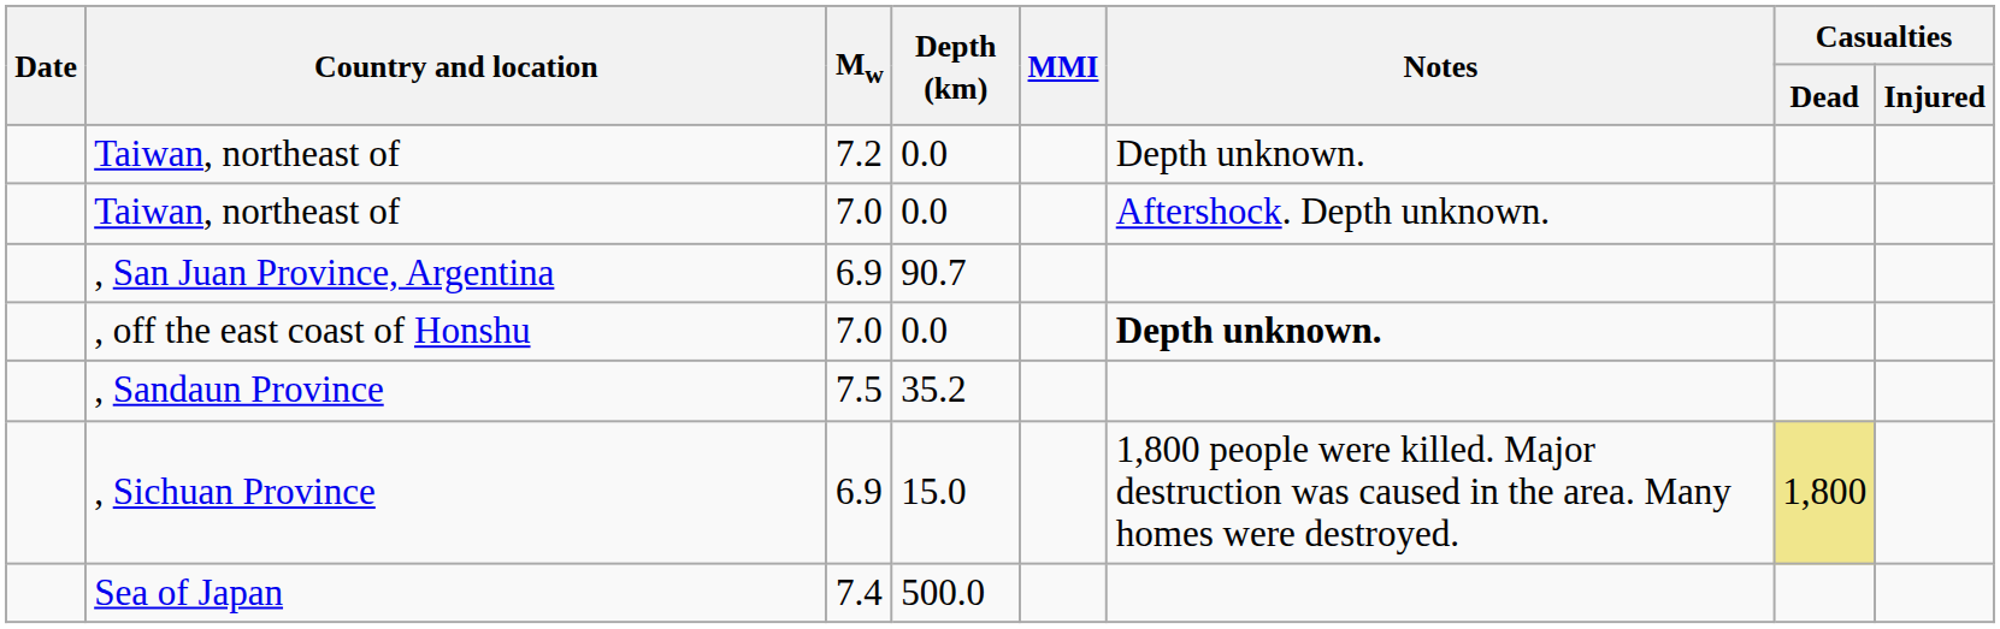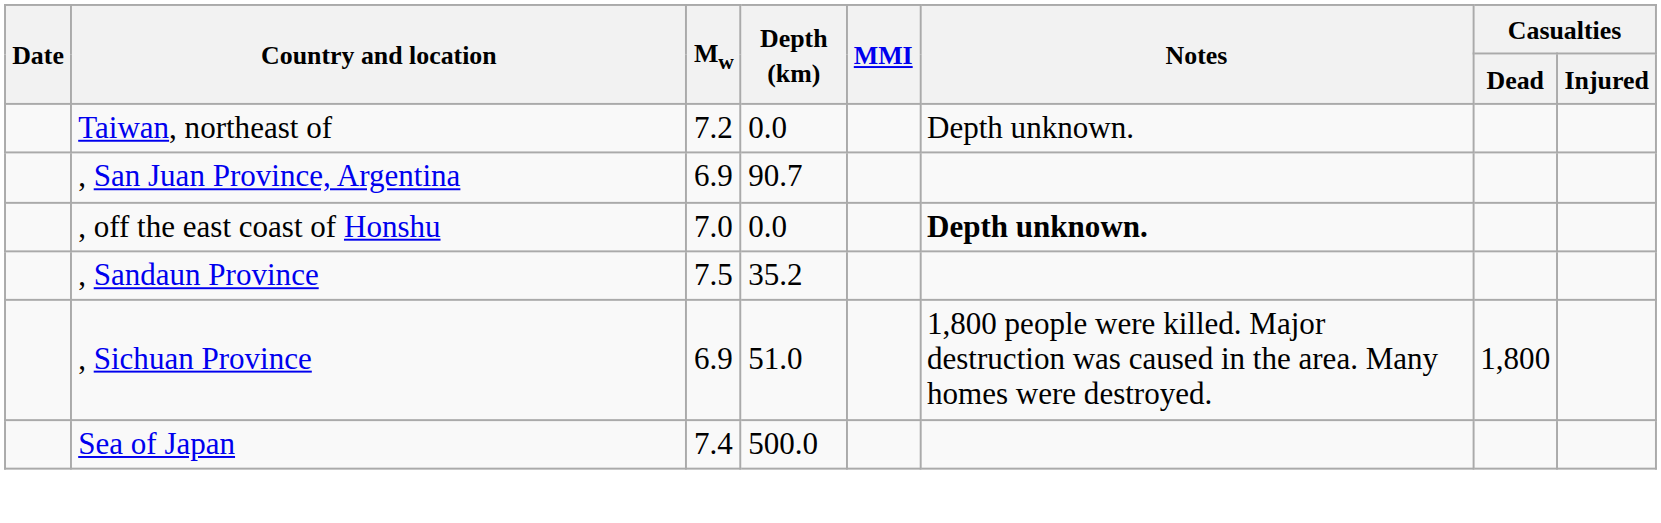 <table class="wikitable sortable sort-under" style="border:1px black; margin-left:1em;">
 <tr>
 <th rowspan="2"><small>Date</small></th>
 <th rowspan="2" style="width: 310px"><small>Country and location</small></th>
 <th rowspan="2"><small>M<sub>w</sub></small></th>
 <th rowspan="2"><small>Depth (km)</small></th>
 <th rowspan="2"><small><a href='#'>MMI</a></small></th>
 <th rowspan="2" class="unsortable"><small>Notes</small></th>
 <th colspan="2"><small>Casualties</small></th>
 </tr>
 <tr>
 <th><small>Dead</small></th>
 <th><small>Injured</small></th>
 </tr>
 <tr>
 <td></td>
 <td> <a href='#'>Taiwan</a>, northeast of</td>
 <td>7.2</td>
 <td>0.0</td>
 <td></td>
 <td>Depth unknown.</td>
-<td></td>
-<td></td>
-</tr>
-<tr>
-<td></td>
-<td> <a href='#'>Taiwan</a>, northeast of</td>
-<td>7.0</td>
-<td>0.0</td>
-<td></td>
-<td><a href='#'>Aftershock</a>. Depth unknown.</td>
 <td></td>
 <td></td>
 </tr>
 <tr>
 <td></td>
 <td>, <a href='#'>San Juan Province, Argentina</a></td>
 <td>6.9</td>
 <td>90.7</td>
 <td></td>
 <td></td>
 <td></td>
 <td></td>
 </tr>
 <tr>
 <td></td>
 <td>, off the east coast of <a href='#'>Honshu</a></td>
 <td>7.0</td>
 <td>0.0</td>
 <td></td>
 <td><strong>Depth unknown.</strong></td>
 <td></td>
 <td></td>
 </tr>
 <tr>
 <td></td>
 <td>, <a href='#'>Sandaun Province</a></td>
 <td>7.5</td>
 <td>35.2</td>
 <td></td>
 <td></td>
 <td></td>
 <td></td>
 </tr>
 <tr>
 <td></td>
 <td>, <a href='#'>Sichuan Province</a></td>
 <td>6.9</td>
-<td>15.0</td>
+<td>51.0</td>
 <td></td>
 <td>1,800 people were killed. Major destruction was caused in the area. Many homes were destroyed.</td>
-<td style="background: khaki;">1,800</td>
+<td>1,800</td>
 <td></td>
 </tr>
 <tr>
 <td></td>
 <td><a href='#'>Sea of Japan</a></td>
 <td>7.4</td>
 <td>500.0</td>
 <td></td>
 <td></td>
 <td></td>
 <td></td>
 </tr>
 </table>
